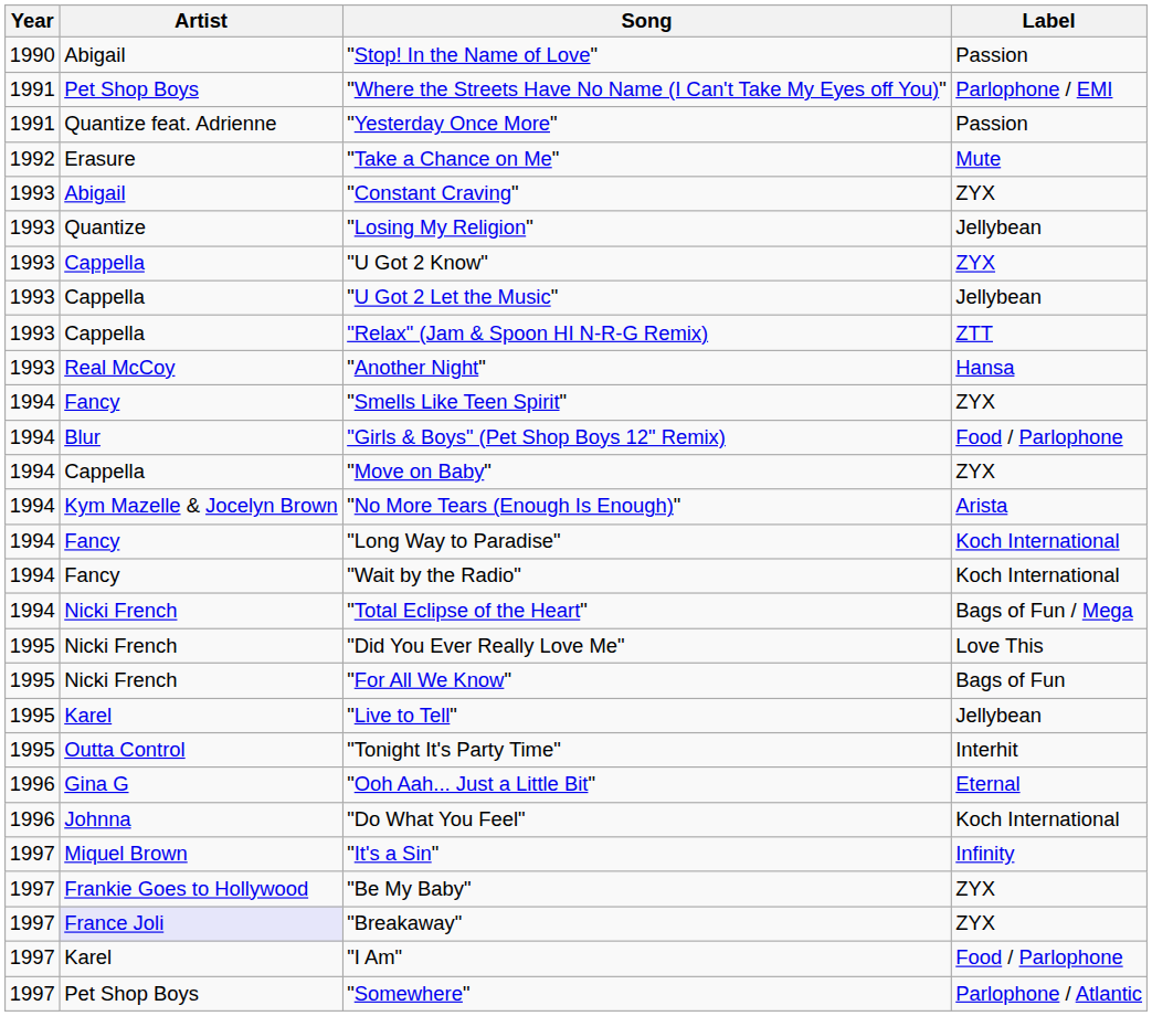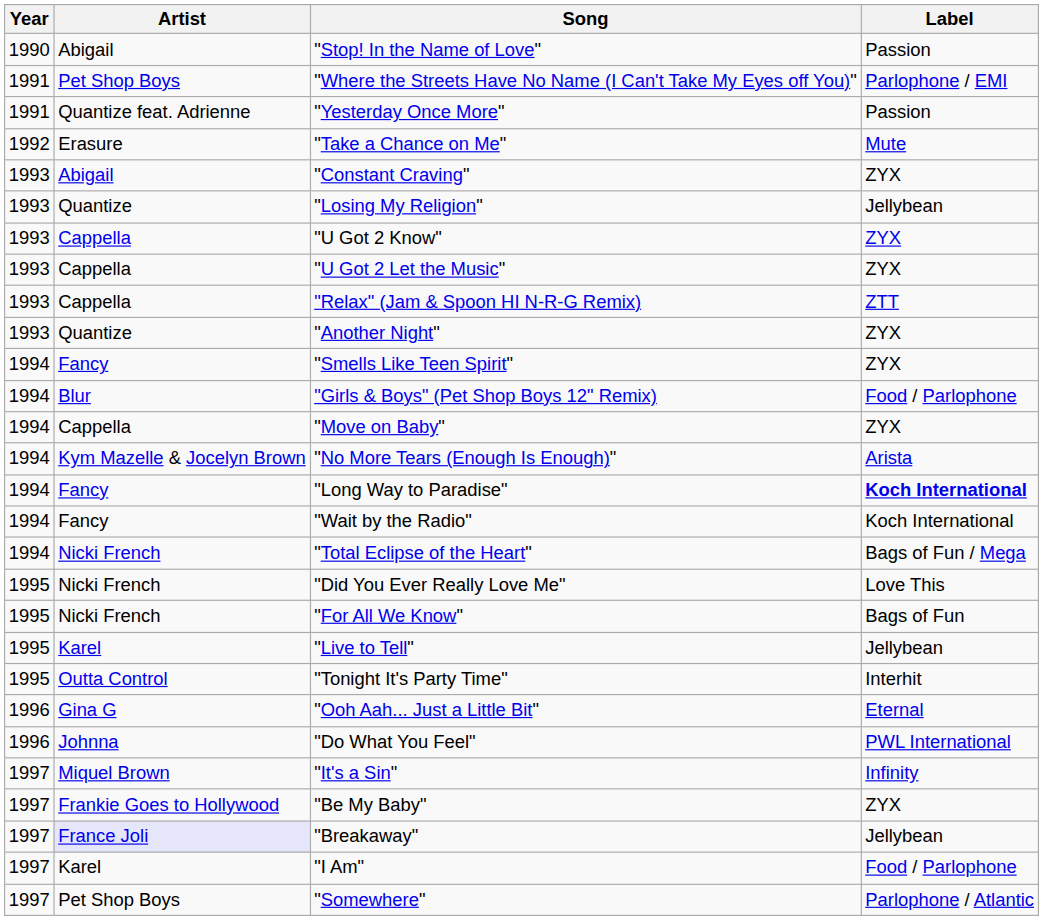 <table class="wikitable">
 <tr>
 <th>Year</th>
 <th>Artist</th>
 <th>Song</th>
 <th>Label</th>
 </tr>
 <tr>
 <td height=20>1990</td>
 <td>Abigail</td>
 <td>"<a href='#'>Stop! In the Name of Love</a>"</td>
 <td>Passion</td>
 </tr>
 <tr>
 <td height=20>1991</td>
 <td><a href='#'>Pet Shop Boys</a></td>
 <td>"<a href='#'>Where the Streets Have No Name (I Can't Take My Eyes off You)</a>"</td>
 <td><a href='#'>Parlophone</a> / <a href='#'>EMI</a></td>
 </tr>
 <tr>
 <td height=20>1991</td>
 <td>Quantize feat. Adrienne</td>
 <td>"<a href='#'>Yesterday Once More</a>"</td>
 <td>Passion</td>
 </tr>
 <tr>
 <td height=20>1992</td>
 <td>Erasure</td>
 <td>"<a href='#'>Take a Chance on Me</a>"</td>
 <td><a href='#'>Mute</a></td>
 </tr>
 <tr>
 <td height=20>1993</td>
 <td><a href='#'>Abigail</a></td>
 <td>"<a href='#'>Constant Craving</a>"</td>
 <td>ZYX</td>
 </tr>
 <tr>
 <td height=20>1993</td>
 <td>Quantize</td>
 <td>"<a href='#'>Losing My Religion</a>"</td>
 <td>Jellybean</td>
 </tr>
 <tr>
 <td height=20>1993</td>
 <td><a href='#'>Cappella</a></td>
 <td>"U Got 2 Know"</td>
 <td><a href='#'>ZYX</a></td>
 </tr>
 <tr>
 <td height=20>1993</td>
 <td>Cappella</td>
 <td>"<a href='#'>U Got 2 Let the Music</a>"</td>
-<td>Jellybean</td>
+<td>ZYX</td>
 </tr>
 <tr>
 <td height=20>1993</td>
 <td>Cappella</td>
 <td><a href='#'>"Relax" (Jam & Spoon HI N-R-G Remix)</a></td>
 <td><a href='#'>ZTT</a></td>
 </tr>
 <tr>
 <td height=20>1993</td>
-<td><a href='#'>Real McCoy</a></td>
+<td>Quantize</td>
 <td>"<a href='#'>Another Night</a>"</td>
-<td><a href='#'>Hansa</a></td>
+<td>ZYX</td>
 </tr>
 <tr>
 <td height=20>1994</td>
 <td><a href='#'>Fancy</a></td>
 <td>"<a href='#'>Smells Like Teen Spirit</a>"</td>
 <td>ZYX</td>
 </tr>
 <tr>
 <td height=20>1994</td>
 <td><a href='#'>Blur</a></td>
 <td><a href='#'>"Girls & Boys" (Pet Shop Boys 12" Remix)</a></td>
 <td><a href='#'>Food</a> / <a href='#'>Parlophone</a></td>
 </tr>
 <tr>
 <td height=20>1994</td>
 <td>Cappella</td>
 <td>"<a href='#'>Move on Baby</a>"</td>
 <td>ZYX</td>
 </tr>
 <tr>
 <td height=20>1994</td>
 <td><a href='#'>Kym Mazelle</a> & <a href='#'>Jocelyn Brown</a></td>
 <td>"<a href='#'>No More Tears (Enough Is Enough)</a>"</td>
 <td><a href='#'>Arista</a></td>
 </tr>
 <tr>
 <td height=20>1994</td>
 <td><a href='#'>Fancy</a></td>
 <td>"Long Way to Paradise"</td>
-<td><a href='#'>Koch International</a></td>
+<td><strong><a href='#'>Koch International</a></strong></td>
 </tr>
 <tr>
 <td height=20>1994</td>
 <td>Fancy</td>
 <td>"Wait by the Radio"</td>
 <td>Koch International</td>
 </tr>
 <tr>
 <td height=20>1994</td>
 <td><a href='#'>Nicki French</a></td>
 <td>"<a href='#'>Total Eclipse of the Heart</a>"</td>
 <td>Bags of Fun / <a href='#'>Mega</a></td>
 </tr>
 <tr>
 <td height=20>1995</td>
 <td>Nicki French</td>
 <td>"Did You Ever Really Love Me"</td>
 <td>Love This</td>
 </tr>
 <tr>
 <td height=20>1995</td>
 <td>Nicki French</td>
 <td>"<a href='#'>For All We Know</a>"</td>
 <td>Bags of Fun</td>
 </tr>
 <tr>
 <td height=20>1995</td>
 <td><a href='#'>Karel</a></td>
 <td>"<a href='#'>Live to Tell</a>"</td>
 <td>Jellybean</td>
 </tr>
 <tr>
 <td height=20>1995</td>
 <td><a href='#'>Outta Control</a></td>
 <td>"Tonight It's Party Time"</td>
 <td>Interhit</td>
 </tr>
 <tr>
 <td height=20>1996</td>
 <td><a href='#'>Gina G</a></td>
 <td>"<a href='#'>Ooh Aah... Just a Little Bit</a>"</td>
 <td><a href='#'>Eternal</a></td>
 </tr>
 <tr>
 <td height=20>1996</td>
 <td><a href='#'>Johnna</a></td>
 <td>"Do What You Feel"</td>
-<td>Koch International</td>
+<td><a href='#'>PWL International</a></td>
 </tr>
 <tr>
 <td height=20>1997</td>
 <td><a href='#'>Miquel Brown</a></td>
 <td>"<a href='#'>It's a Sin</a>"</td>
 <td><a href='#'>Infinity</a></td>
 </tr>
 <tr>
 <td height=20>1997</td>
 <td><a href='#'>Frankie Goes to Hollywood</a></td>
 <td>"Be My Baby"</td>
 <td>ZYX</td>
 </tr>
 <tr>
 <td height=20>1997</td>
 <td style="background: lavender;"><a href='#'>France Joli</a></td>
 <td>"Breakaway"</td>
-<td>ZYX</td>
+<td>Jellybean</td>
 </tr>
 <tr>
 <td height=20>1997</td>
 <td>Karel</td>
 <td>"I Am"</td>
 <td><a href='#'>Food</a> / <a href='#'>Parlophone</a></td>
 </tr>
 <tr>
 <td height=20>1997</td>
 <td>Pet Shop Boys</td>
 <td>"<a href='#'>Somewhere</a>"</td>
 <td><a href='#'>Parlophone</a> / <a href='#'>Atlantic</a></td>
 </tr>
 </table>
